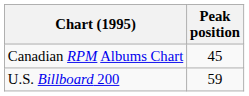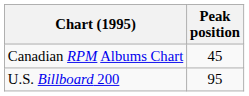 <table class="wikitable">
 <tr>
 <th>Chart (1995)</th>
 <th>Peak<br>position</th>
 </tr>
 <tr>
 <td>Canadian <em><a href='#'>RPM</a></em> <a href='#'>Albums Chart</a></td>
 <td align="center">45</td>
 </tr>
 <tr>
 <td>U.S. <a href='#'><em>Billboard</em> 200</a></td>
-<td align="center">59</td>
+<td align="center">95</td>
 </tr>
 </table>
